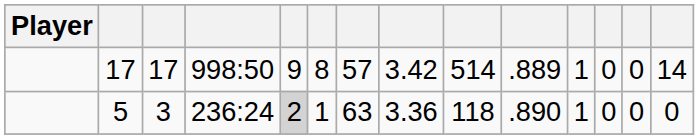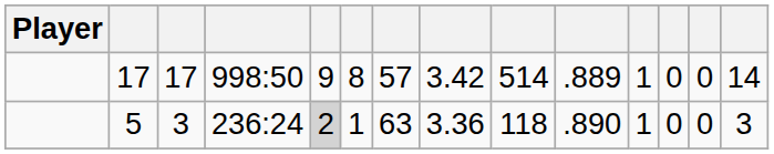 <table class="wikitable sortable" style="text-align:center;">
 <tr>
 <th>Player</th>
 <th></th>
 <th></th>
 <th></th>
 <th></th>
 <th></th>
 <th></th>
 <th></th>
 <th></th>
 <th></th>
 <th></th>
 <th></th>
 <th></th>
 <th></th>
 </tr>
 <tr>
 <td style="text-align:left;"></td>
 <td>17</td>
 <td>17</td>
 <td>998:50</td>
 <td>9</td>
 <td>8</td>
 <td>57</td>
 <td>3.42</td>
 <td>514</td>
 <td>.889</td>
 <td>1</td>
 <td>0</td>
 <td>0</td>
 <td>14</td>
 </tr>
 <tr>
 <td style="text-align:left;"></td>
 <td>5</td>
 <td>3</td>
 <td>236:24</td>
 <td style="background: lightgrey;">2</td>
 <td>1</td>
 <td>63</td>
 <td>3.36</td>
 <td>118</td>
 <td>.890</td>
 <td>1</td>
 <td>0</td>
 <td>0</td>
-<td>0</td>
+<td>3</td>
 </tr>
 </table>
